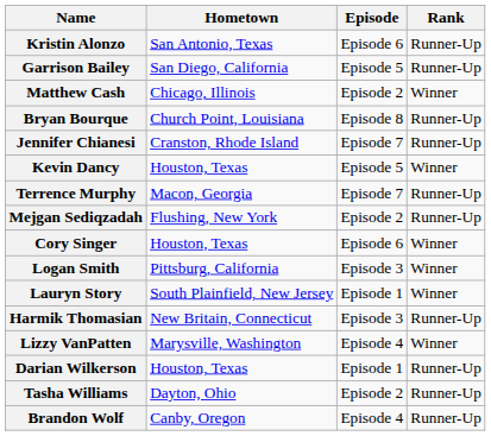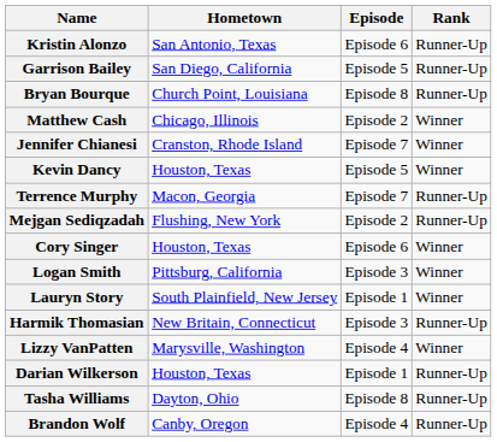 <table class="wikitable plainrowheaders sortable">
 <tr>
 <th scope="col">Name</th>
 <th scope="col">Hometown</th>
 <th scope="col">Episode</th>
 <th scope="col">Rank</th>
 </tr>
 <tr>
 <th scope="row">Kristin Alonzo</th>
 <td><a href='#'>San Antonio, Texas</a></td>
 <td>Episode 6</td>
 <td>Runner-Up</td>
 </tr>
 <tr>
 <th scope="row">Garrison Bailey</th>
 <td><a href='#'>San Diego, California</a></td>
 <td>Episode 5</td>
 <td>Runner-Up</td>
 </tr>
 <tr>
+<th scope="row">Bryan Bourque</th>
+<td><a href='#'>Church Point, Louisiana</a></td>
+<td>Episode 8</td>
+<td>Runner-Up</td>
+</tr>
+<tr>
 <th scope="row">Matthew Cash</th>
 <td><a href='#'>Chicago, Illinois</a></td>
 <td>Episode 2</td>
 <td>Winner</td>
 </tr>
 <tr>
-<th scope="row">Bryan Bourque</th>
-<td><a href='#'>Church Point, Louisiana</a></td>
-<td>Episode 8</td>
-<td>Runner-Up</td>
-</tr>
-<tr>
 <th scope="row">Jennifer Chianesi</th>
 <td><a href='#'>Cranston, Rhode Island</a></td>
 <td>Episode 7</td>
-<td>Runner-Up</td>
+<td>Winner</td>
 </tr>
 <tr>
 <th scope="row">Kevin Dancy</th>
 <td><a href='#'>Houston, Texas</a></td>
 <td>Episode 5</td>
 <td>Winner</td>
 </tr>
 <tr>
 <th scope="row">Terrence Murphy</th>
 <td><a href='#'>Macon, Georgia</a></td>
 <td>Episode 7</td>
 <td>Runner-Up</td>
 </tr>
 <tr>
 <th scope="row">Mejgan Sediqzadah</th>
 <td><a href='#'>Flushing, New York</a></td>
 <td>Episode 2</td>
 <td>Runner-Up</td>
 </tr>
 <tr>
 <th scope="row">Cory Singer</th>
 <td><a href='#'>Houston, Texas</a></td>
 <td>Episode 6</td>
 <td>Winner</td>
 </tr>
 <tr>
 <th scope="row">Logan Smith</th>
 <td><a href='#'>Pittsburg, California</a></td>
 <td>Episode 3</td>
 <td>Winner</td>
 </tr>
 <tr>
 <th scope="row">Lauryn Story</th>
 <td><a href='#'>South Plainfield, New Jersey</a></td>
 <td>Episode 1</td>
 <td>Winner</td>
 </tr>
 <tr>
 <th scope="row">Harmik Thomasian</th>
 <td><a href='#'>New Britain, Connecticut</a></td>
 <td>Episode 3</td>
 <td>Runner-Up</td>
 </tr>
 <tr>
 <th scope="row">Lizzy VanPatten</th>
 <td><a href='#'>Marysville, Washington</a></td>
 <td>Episode 4</td>
 <td>Winner</td>
 </tr>
 <tr>
 <th scope="row">Darian Wilkerson</th>
 <td><a href='#'>Houston, Texas</a></td>
 <td>Episode 1</td>
 <td>Runner-Up</td>
 </tr>
 <tr>
 <th scope="row">Tasha Williams</th>
 <td><a href='#'>Dayton, Ohio</a></td>
-<td>Episode 2</td>
+<td>Episode 8</td>
 <td>Runner-Up</td>
 </tr>
 <tr>
 <th scope="row">Brandon Wolf</th>
 <td><a href='#'>Canby, Oregon</a></td>
 <td>Episode 4</td>
 <td>Runner-Up</td>
 </tr>
 </table>
